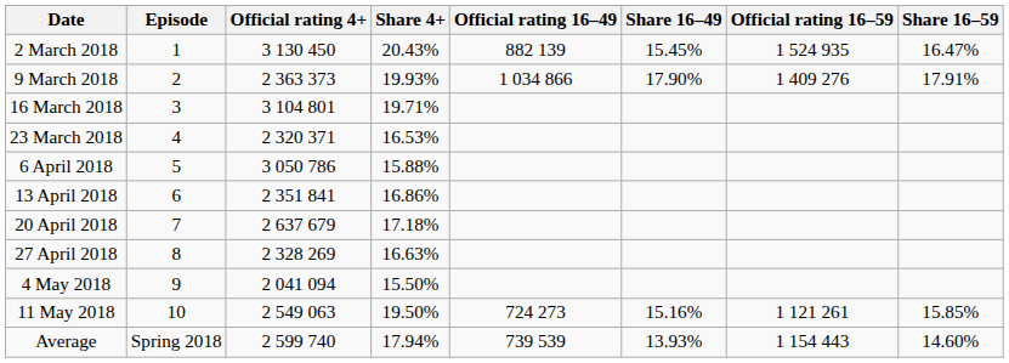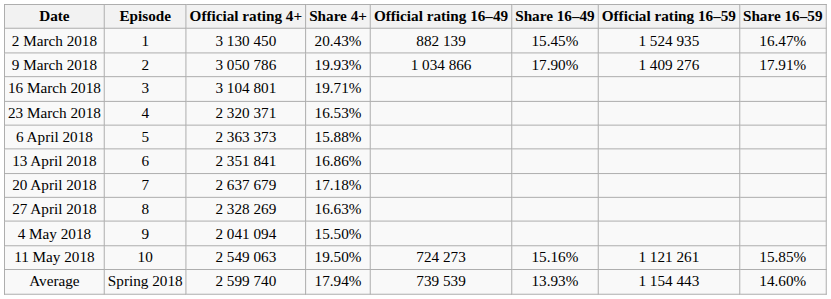 <table class="wikitable" style="text-align:center;">
 <tr>
 <th>Date</th>
 <th>Episode</th>
 <th>Official rating 4+</th>
 <th>Share 4+</th>
 <th>Official rating 16–49</th>
 <th>Share 16–49</th>
 <th>Official rating 16–59</th>
 <th>Share 16–59</th>
 </tr>
 <tr>
 <td>2 March 2018</td>
 <td>1</td>
 <td>3 130 450</td>
 <td>20.43%</td>
 <td>882 139</td>
 <td>15.45%</td>
 <td>1 524 935</td>
 <td>16.47%</td>
 </tr>
 <tr>
 <td>9 March 2018</td>
 <td>2</td>
-<td>2 363 373</td>
+<td>3 050 786</td>
 <td>19.93%</td>
 <td>1 034 866</td>
 <td>17.90%</td>
 <td>1 409 276</td>
 <td>17.91%</td>
 </tr>
 <tr>
 <td>16 March 2018</td>
 <td>3</td>
 <td>3 104 801</td>
 <td>19.71%</td>
 <td></td>
 <td></td>
 <td></td>
 <td></td>
 </tr>
 <tr>
 <td>23 March 2018</td>
 <td>4</td>
 <td>2 320 371</td>
 <td>16.53%</td>
 <td></td>
 <td></td>
 <td></td>
 <td></td>
 </tr>
 <tr>
 <td>6 April 2018</td>
 <td>5</td>
-<td>3 050 786</td>
+<td>2 363 373</td>
 <td>15.88%</td>
 <td></td>
 <td></td>
 <td></td>
 <td></td>
 </tr>
 <tr>
 <td>13 April 2018</td>
 <td>6</td>
 <td>2 351 841</td>
 <td>16.86%</td>
 <td></td>
 <td></td>
 <td></td>
 <td></td>
 </tr>
 <tr>
 <td>20 April 2018</td>
 <td>7</td>
 <td>2 637 679</td>
 <td>17.18%</td>
 <td></td>
 <td></td>
 <td></td>
 <td></td>
 </tr>
 <tr>
 <td>27 April 2018</td>
 <td>8</td>
 <td>2 328 269</td>
 <td>16.63%</td>
 <td></td>
 <td></td>
 <td></td>
 <td></td>
 </tr>
 <tr>
 <td>4 May 2018</td>
 <td>9</td>
 <td>2 041 094</td>
 <td>15.50%</td>
 <td></td>
 <td></td>
 <td></td>
 <td></td>
 </tr>
 <tr>
 <td>11 May 2018</td>
 <td>10</td>
 <td>2 549 063</td>
 <td>19.50%</td>
 <td>724 273</td>
 <td>15.16%</td>
 <td>1 121 261</td>
 <td>15.85%</td>
 </tr>
 <tr>
 <td>Average</td>
 <td>Spring 2018</td>
 <td>2 599 740</td>
 <td>17.94%</td>
 <td>739 539</td>
 <td>13.93%</td>
 <td>1 154 443</td>
 <td>14.60%</td>
 </tr>
 </table>
